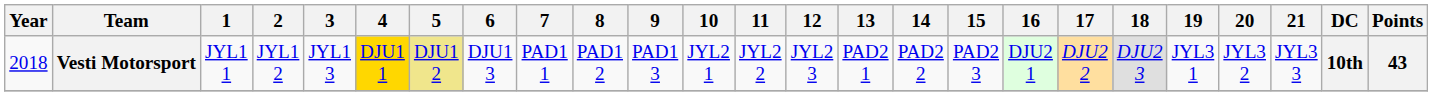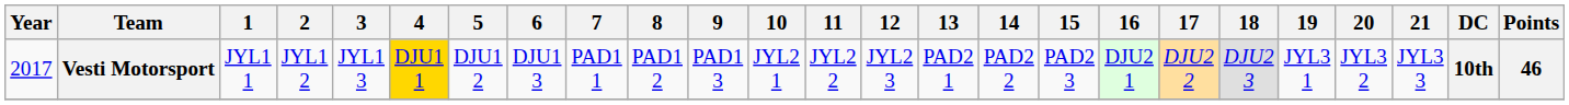 <table class="wikitable" style="text-align:center; font-size:85%">
 <tr>
 <th>Year</th>
 <th>Team</th>
 <th>1</th>
 <th>2</th>
 <th>3</th>
 <th>4</th>
 <th>5</th>
 <th>6</th>
 <th>7</th>
 <th>8</th>
 <th>9</th>
 <th>10</th>
 <th>11</th>
 <th>12</th>
 <th>13</th>
 <th>14</th>
 <th>15</th>
 <th>16</th>
 <th>17</th>
 <th>18</th>
 <th>19</th>
 <th>20</th>
 <th>21</th>
 <th>DC</th>
 <th>Points</th>
 </tr>
 <tr>
-<td><a href='#'>2018</a></td>
+<td><a href='#'>2017</a></td>
 <th nowrap>Vesti Motorsport</th>
 <td><a href='#'>JYL1<br>1</a></td>
 <td><a href='#'>JYL1<br>2</a></td>
 <td><a href='#'>JYL1<br>3</a></td>
 <td style="background: gold;"><a href='#'>DJU1<br>1</a></td>
-<td style="background: khaki;"><a href='#'>DJU1<br>2</a></td>
+<td><a href='#'>DJU1<br>2</a></td>
 <td><a href='#'>DJU1<br>3</a></td>
 <td><a href='#'>PAD1<br>1</a></td>
 <td><a href='#'>PAD1<br>2</a></td>
 <td><a href='#'>PAD1<br>3</a></td>
 <td><a href='#'>JYL2<br>1</a></td>
 <td><a href='#'>JYL2<br>2</a></td>
 <td><a href='#'>JYL2<br>3</a></td>
 <td><a href='#'>PAD2<br>1</a></td>
 <td><a href='#'>PAD2<br>2</a></td>
 <td><a href='#'>PAD2<br>3</a></td>
 <td style="background:#dfffdf"><a href='#'>DJU2<br>1</a><br></td>
 <td style="background:#ffdf9f"><em><a href='#'>DJU2<br>2</a></em><br></td>
 <td style="background:#dfdfdf"><em><a href='#'>DJU2<br>3</a></em><br></td>
 <td><a href='#'>JYL3<br>1</a></td>
 <td><a href='#'>JYL3<br>2</a></td>
 <td><a href='#'>JYL3<br>3</a></td>
 <th>10th</th>
-<th>43</th>
+<th>46</th>
 </tr>
 <tr>
 </tr>
 </table>
